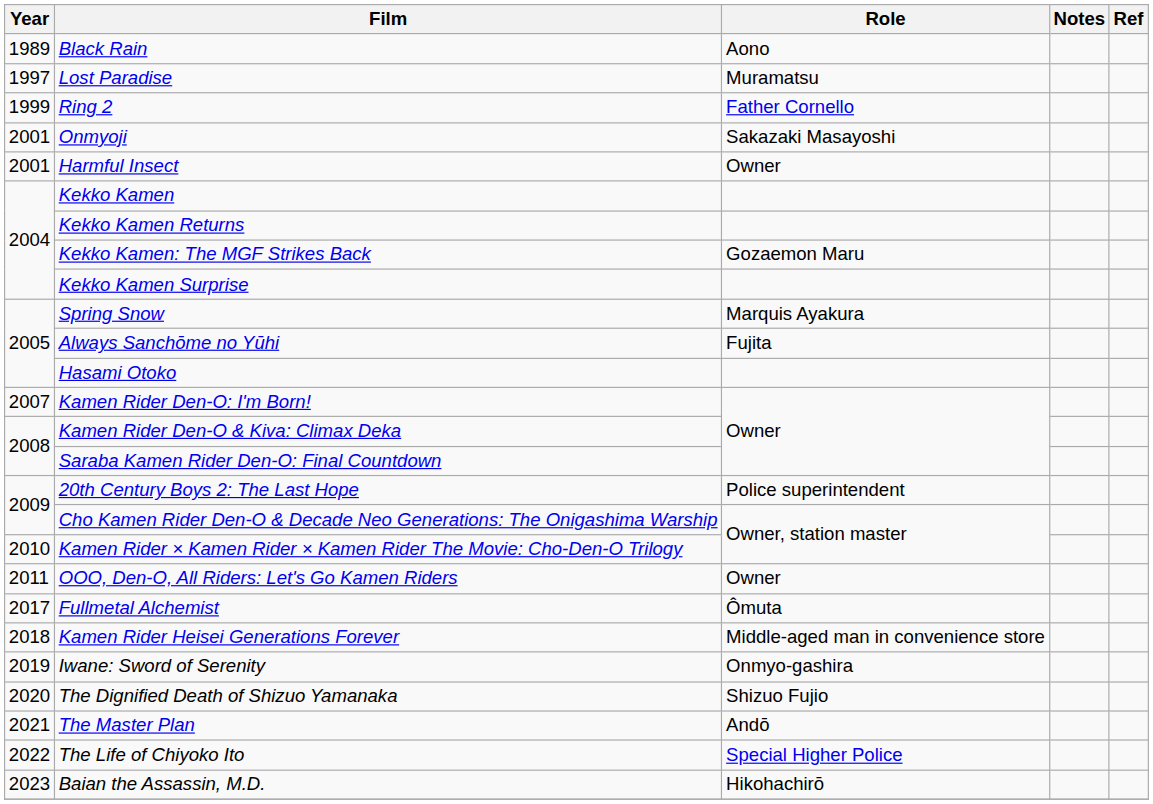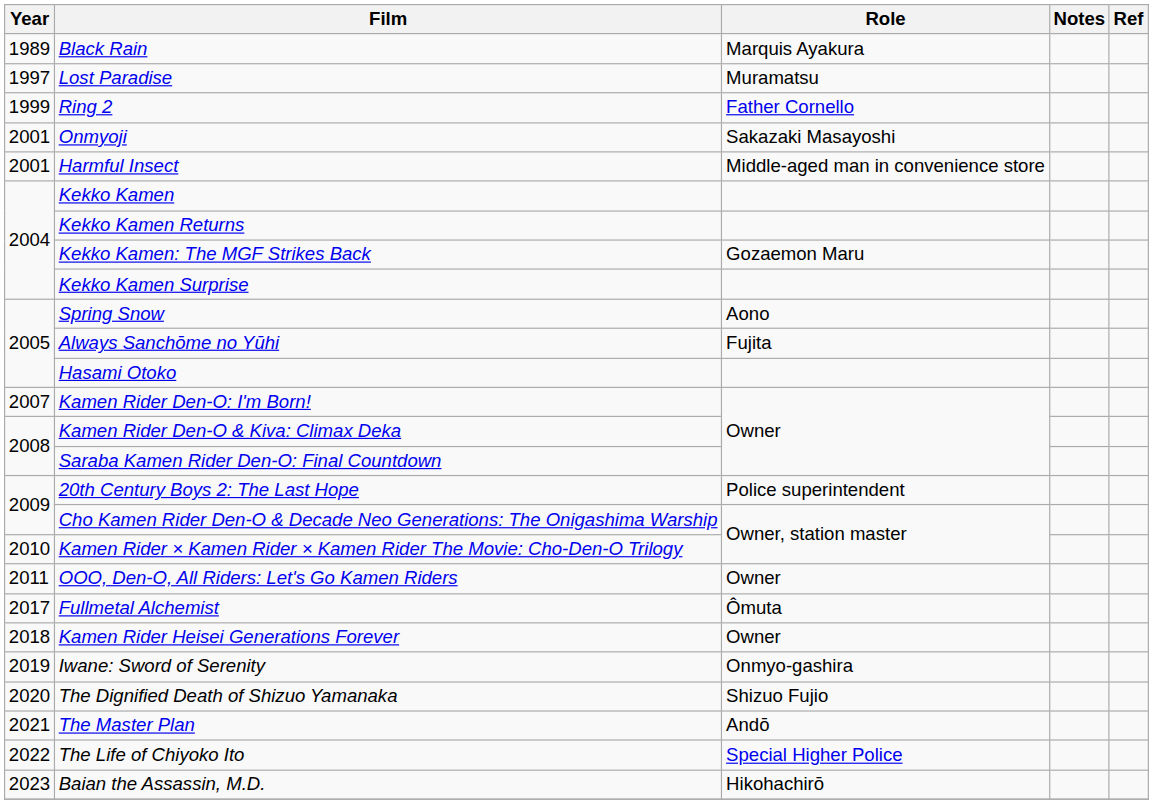 <table class="wikitable">
 <tr>
 <th>Year</th>
 <th>Film</th>
 <th>Role</th>
 <th>Notes</th>
 <th>Ref</th>
 </tr>
 <tr>
 <td>1989</td>
 <td><em><a href='#'>Black Rain</a></em></td>
-<td>Aono</td>
+<td>Marquis Ayakura</td>
 <td></td>
 <td></td>
 </tr>
 <tr>
 <td>1997</td>
 <td><em><a href='#'>Lost Paradise</a></em></td>
 <td>Muramatsu</td>
 <td></td>
 <td></td>
 </tr>
 <tr>
 <td>1999</td>
 <td><em><a href='#'>Ring 2</a></em></td>
 <td><a href='#'>Father Cornello</a></td>
 <td></td>
 <td></td>
 </tr>
 <tr>
 <td>2001</td>
 <td><em><a href='#'>Onmyoji</a></em></td>
 <td>Sakazaki Masayoshi</td>
 <td></td>
 <td></td>
 </tr>
 <tr>
 <td>2001</td>
 <td><em><a href='#'>Harmful Insect</a></em></td>
-<td>Owner</td>
+<td>Middle-aged man in convenience store</td>
 <td></td>
 <td></td>
 </tr>
 <tr>
 <td rowspan="4">2004</td>
 <td><em><a href='#'>Kekko Kamen</a></em></td>
 <td></td>
 <td></td>
 <td></td>
 </tr>
 <tr>
 <td><em><a href='#'>Kekko Kamen Returns</a></em></td>
 <td></td>
 <td></td>
 <td></td>
 </tr>
 <tr>
 <td><em><a href='#'>Kekko Kamen: The MGF Strikes Back</a></em></td>
 <td>Gozaemon Maru</td>
 <td></td>
 <td></td>
 </tr>
 <tr>
 <td><em><a href='#'>Kekko Kamen Surprise</a></em></td>
 <td></td>
 <td></td>
 <td></td>
 </tr>
 <tr>
 <td rowspan="3">2005</td>
 <td><em><a href='#'>Spring Snow</a></em></td>
-<td>Marquis Ayakura</td>
+<td>Aono</td>
 <td></td>
 <td></td>
 </tr>
 <tr>
 <td><em><a href='#'>Always Sanchōme no Yūhi</a></em></td>
 <td>Fujita</td>
 <td></td>
 <td></td>
 </tr>
 <tr>
 <td><em><a href='#'>Hasami Otoko</a></em></td>
 <td></td>
 <td></td>
 <td></td>
 </tr>
 <tr>
 <td>2007</td>
 <td><em><a href='#'>Kamen Rider Den-O: I'm Born!</a></em></td>
 <td rowspan="3">Owner</td>
 <td></td>
 <td></td>
 </tr>
 <tr>
 <td rowspan="2">2008</td>
 <td><em><a href='#'>Kamen Rider Den-O & Kiva: Climax Deka</a></em></td>
 <td></td>
 <td></td>
 </tr>
 <tr>
 <td><em><a href='#'>Saraba Kamen Rider Den-O: Final Countdown</a></em></td>
 <td></td>
 <td></td>
 </tr>
 <tr>
 <td rowspan="2">2009</td>
 <td><em><a href='#'>20th Century Boys 2: The Last Hope</a></em></td>
 <td>Police superintendent</td>
 <td></td>
 <td></td>
 </tr>
 <tr>
 <td><em><a href='#'>Cho Kamen Rider Den-O & Decade Neo Generations: The Onigashima Warship</a></em></td>
 <td rowspan="2">Owner, station master</td>
 <td></td>
 <td></td>
 </tr>
 <tr>
 <td>2010</td>
 <td><em><a href='#'>Kamen Rider × Kamen Rider × Kamen Rider The Movie: Cho-Den-O Trilogy</a></em></td>
 <td></td>
 <td></td>
 </tr>
 <tr>
 <td>2011</td>
 <td><em><a href='#'>OOO, Den-O, All Riders: Let's Go Kamen Riders</a></em></td>
 <td>Owner</td>
 <td></td>
 <td></td>
 </tr>
 <tr>
 <td>2017</td>
 <td><em><a href='#'>Fullmetal Alchemist</a></em></td>
 <td>Ômuta</td>
 <td></td>
 <td></td>
 </tr>
 <tr>
 <td>2018</td>
 <td><em><a href='#'>Kamen Rider Heisei Generations Forever</a></em></td>
-<td>Middle-aged man in convenience store</td>
+<td>Owner</td>
 <td></td>
 <td></td>
 </tr>
 <tr>
 <td>2019</td>
 <td><em>Iwane: Sword of Serenity</em></td>
 <td>Onmyo-gashira</td>
 <td></td>
 <td></td>
 </tr>
 <tr>
 <td>2020</td>
 <td><em>The Dignified Death of Shizuo Yamanaka</em></td>
 <td>Shizuo Fujio</td>
 <td></td>
 <td></td>
 </tr>
 <tr>
 <td>2021</td>
 <td><em><a href='#'>The Master Plan</a></em></td>
 <td>Andō</td>
 <td></td>
 <td></td>
 </tr>
 <tr>
 <td>2022</td>
 <td><em>The Life of Chiyoko Ito</em></td>
 <td><a href='#'>Special Higher Police</a></td>
 <td></td>
 <td></td>
 </tr>
 <tr>
 <td>2023</td>
 <td><em>Baian the Assassin, M.D.</em></td>
 <td>Hikohachirō</td>
 <td></td>
 <td></td>
 </tr>
 <tr>
 </tr>
 </table>
